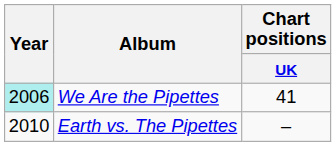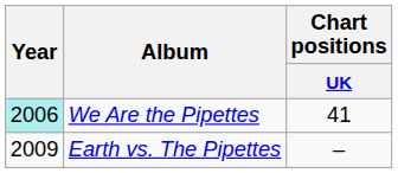 <table class="wikitable">
 <tr>
 <th rowspan="2">Year</th>
 <th rowspan="2">Album</th>
 <th>Chart positions</th>
 </tr>
 <tr>
 <th style="width:40px;"><small><a href='#'>UK</a></small></th>
 </tr>
 <tr>
 <td style="background: paleturquoise;">2006</td>
 <td><em><a href='#'>We Are the Pipettes</a></em></td>
 <td style="text-align:center;">41</td>
 </tr>
 <tr>
-<td>2010</td>
+<td>2009</td>
 <td><em><a href='#'>Earth vs. The Pipettes</a></em></td>
 <td style="text-align:center;">–</td>
 </tr>
 </table>
